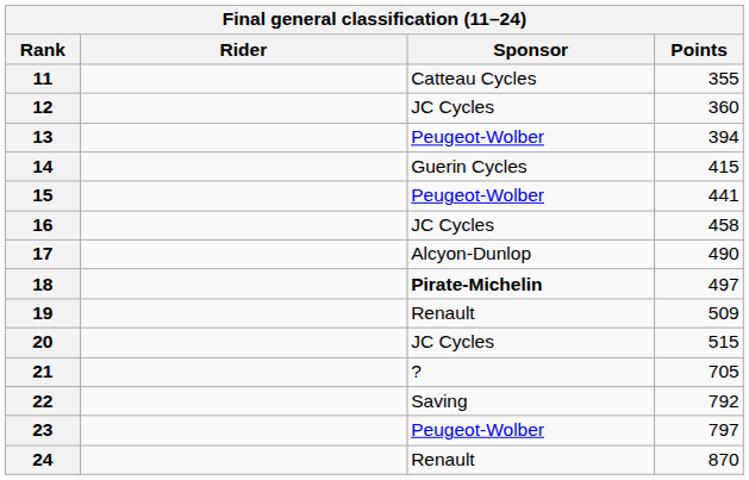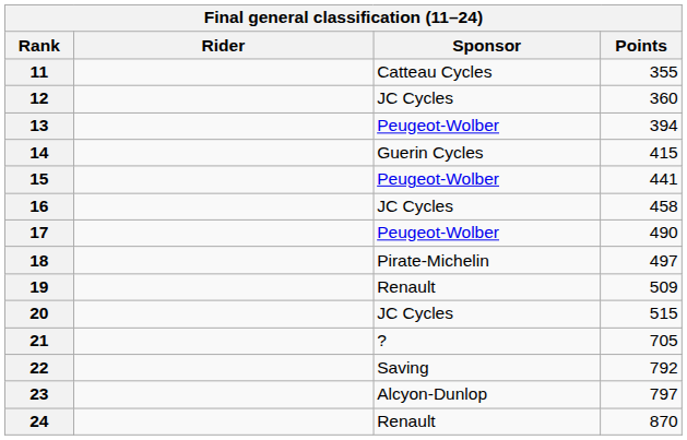 <table class="collapsible collapsed wikitable noprint" style="width:40em;margin-top:-1px;">
 <tr>
 <th colspan=4>Final general classification (11–24)</th>
 </tr>
 <tr>
 <th width=40>Rank</th>
 <th width=200>Rider</th>
 <th width=150>Sponsor</th>
 <th width=40>Points</th>
 </tr>
 <tr>
 <th scope="col">11</th>
 <td></td>
 <td>Catteau Cycles</td>
 <td style="text-align:right;">355</td>
 </tr>
 <tr>
 <th scope="col">12</th>
 <td></td>
 <td>JC Cycles</td>
 <td style="text-align:right;">360</td>
 </tr>
 <tr>
 <th scope="col">13</th>
 <td></td>
 <td><a href='#'>Peugeot-Wolber</a></td>
 <td style="text-align:right;">394</td>
 </tr>
 <tr>
 <th scope="col">14</th>
 <td></td>
 <td>Guerin Cycles</td>
 <td style="text-align:right;">415</td>
 </tr>
 <tr>
 <th scope="col">15</th>
 <td></td>
 <td><a href='#'>Peugeot-Wolber</a></td>
 <td style="text-align:right;">441</td>
 </tr>
 <tr>
 <th scope="col">16</th>
 <td></td>
 <td>JC Cycles</td>
 <td style="text-align:right;">458</td>
 </tr>
 <tr>
 <th scope="col">17</th>
 <td></td>
-<td>Alcyon-Dunlop</td>
+<td><a href='#'>Peugeot-Wolber</a></td>
 <td style="text-align:right;">490</td>
 </tr>
 <tr>
 <th scope="col">18</th>
 <td></td>
-<td><strong>Pirate-Michelin</strong></td>
+<td>Pirate-Michelin</td>
 <td style="text-align:right;">497</td>
 </tr>
 <tr>
 <th scope="col">19</th>
 <td></td>
 <td>Renault</td>
 <td style="text-align:right;">509</td>
 </tr>
 <tr>
 <th scope="col">20</th>
 <td></td>
 <td>JC Cycles</td>
 <td style="text-align:right;">515</td>
 </tr>
 <tr>
 <th scope="col">21</th>
 <td></td>
 <td>?</td>
 <td style="text-align:right;">705</td>
 </tr>
 <tr>
 <th scope="col">22</th>
 <td></td>
 <td>Saving</td>
 <td style="text-align:right;">792</td>
 </tr>
 <tr>
 <th scope="col">23</th>
 <td></td>
-<td><a href='#'>Peugeot-Wolber</a></td>
+<td>Alcyon-Dunlop</td>
 <td style="text-align:right;">797</td>
 </tr>
 <tr>
 <th scope="col">24</th>
 <td></td>
 <td>Renault</td>
 <td style="text-align:right;">870</td>
 </tr>
 </table>
